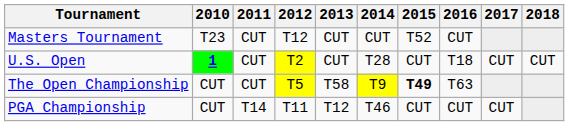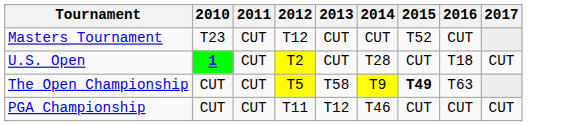 <table class="wikitable" style="font-size:95%;text-align:center;">
 <tr>
 <th>Tournament</th>
 <th>2010</th>
 <th>2011</th>
 <th>2012</th>
 <th>2013</th>
 <th>2014</th>
 <th>2015</th>
 <th>2016</th>
 <th>2017</th>
-<th>2018</th>
 </tr>
 <tr>
 <td align=left><a href='#'>Masters Tournament</a></td>
 <td>T23</td>
 <td>CUT</td>
 <td>T12</td>
 <td>CUT</td>
 <td>CUT</td>
 <td>T52</td>
 <td>CUT</td>
-<td style="background:#eeeeee;"></td>
 <td style="background:#eeeeee;"></td>
 </tr>
 <tr>
 <td align=left><a href='#'>U.S. Open</a></td>
 <td style="background:lime;"><strong><a href='#'>1</a></strong></td>
 <td>CUT</td>
 <td style="background:yellow;">T2</td>
 <td>CUT</td>
 <td>T28</td>
 <td>CUT</td>
 <td>T18</td>
 <td>CUT</td>
-<td>CUT</td>
 </tr>
 <tr>
 <td align=left><a href='#'>The Open Championship</a></td>
 <td>CUT</td>
 <td>CUT</td>
 <td style="background:yellow;">T5</td>
 <td>T58</td>
 <td style="background:yellow;">T9</td>
 <td><strong>T49</strong></td>
 <td>T63</td>
 <td style="background:#eeeeee;"></td>
-<td style="background:#eeeeee;"></td>
 </tr>
 <tr>
 <td align=left><a href='#'>PGA Championship</a></td>
 <td>CUT</td>
-<td>T14</td>
+<td>CUT</td>
 <td>T11</td>
 <td>T12</td>
 <td>T46</td>
 <td>CUT</td>
 <td>CUT</td>
 <td>CUT</td>
-<td style="background:#eeeeee;"></td>
 </tr>
 </table>
